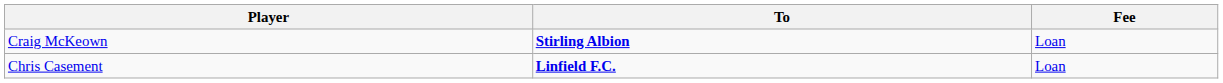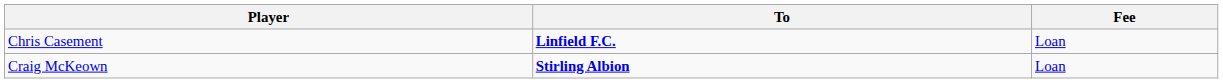 <table class="wikitable" style="text-align:center; font-size:95%;width:98%; text-align:left">
 <tr>
 <th>Player</th>
 <th>To</th>
 <th>Fee</th>
 </tr>
 <tr>
+<td> <a href='#'>Chris Casement</a></td>
+<td><strong> <a href='#'>Linfield F.C.</a></strong></td>
+<td><a href='#'>Loan</a></td>
+</tr>
+<tr>
 <td> <a href='#'>Craig McKeown</a></td>
 <td><strong> <a href='#'>Stirling Albion</a></strong></td>
 <td><a href='#'>Loan</a></td>
 </tr>
-<tr>
-<td> <a href='#'>Chris Casement</a></td>
-<td><strong> <a href='#'>Linfield F.C.</a></strong></td>
-<td><a href='#'>Loan</a></td>
-</tr>
 </table>
